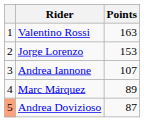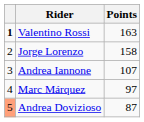 <table class="wikitable" style="font-size: 95%;">
 <tr>
 <th></th>
 <th>Rider</th>
 <th>Points</th>
 </tr>
 <tr>
-<td align=center>1</td>
+<td align=center><strong>1</strong></td>
 <td> <a href='#'>Valentino Rossi</a></td>
 <td align=right>163</td>
 </tr>
 <tr>
 <td align=center>2</td>
 <td> <a href='#'>Jorge Lorenzo</a></td>
-<td align=right>153</td>
+<td align=right>158</td>
 </tr>
 <tr>
 <td align=center>3</td>
 <td> <a href='#'>Andrea Iannone</a></td>
 <td align=right>107</td>
 </tr>
 <tr>
 <td align=center>4</td>
 <td> <a href='#'>Marc Márquez</a></td>
-<td align=right>89</td>
+<td align=right>97</td>
 </tr>
 <tr>
 <td align=center style="background: lightsalmon;">5</td>
 <td> <a href='#'>Andrea Dovizioso</a></td>
 <td align=right>87</td>
 </tr>
 </table>
